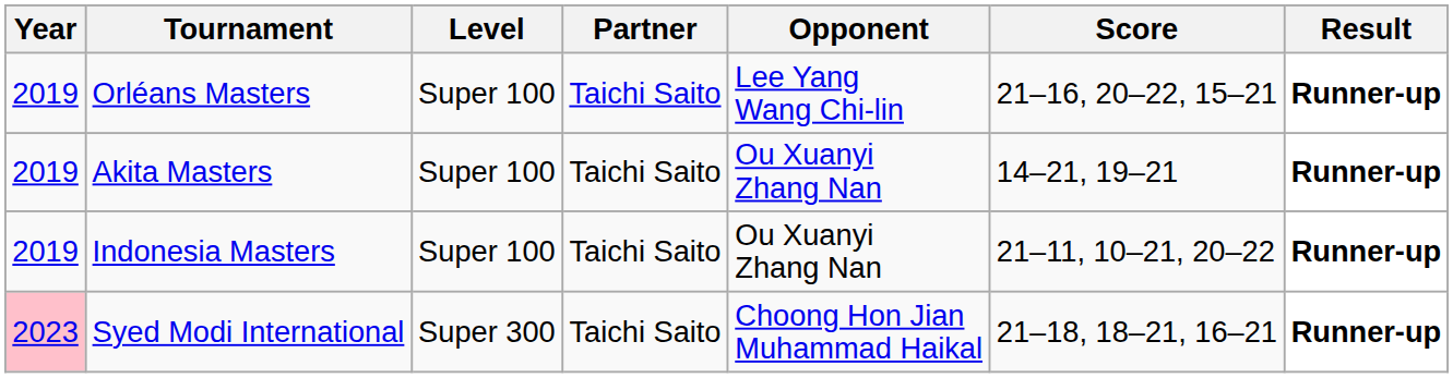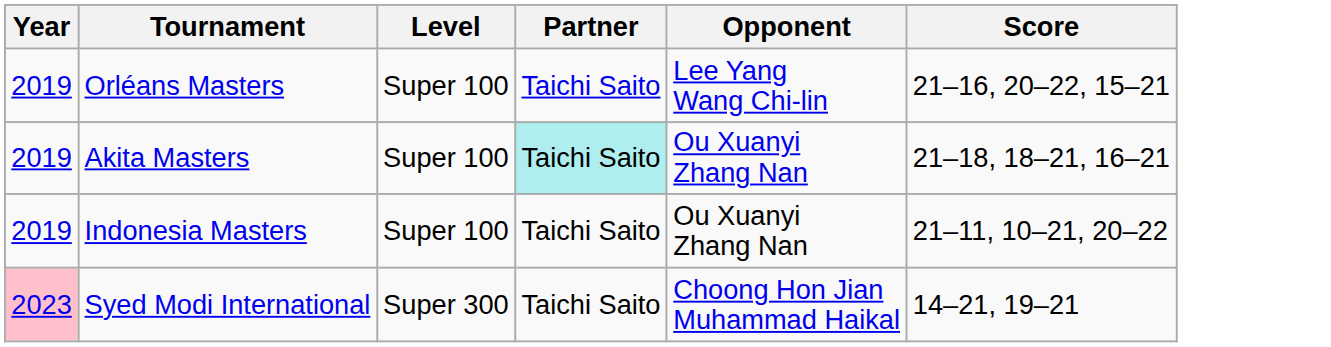 <table class="sortable wikitable" style="font-size: 90%;">
 <tr>
 <th>Year</th>
 <th>Tournament</th>
 <th>Level</th>
 <th>Partner</th>
 <th>Opponent</th>
 <th>Score</th>
-<th>Result</th>
 </tr>
 <tr>
 <td align="center"><a href='#'>2019</a></td>
 <td align="left"><a href='#'>Orléans Masters</a></td>
 <td align="left">Super 100</td>
 <td align="left"> <a href='#'>Taichi Saito</a></td>
 <td align="left"> <a href='#'>Lee Yang</a><br> <a href='#'>Wang Chi-lin</a></td>
 <td align="left">21–16, 20–22, 15–21</td>
-<td style="text-align:left; background:white"> <strong>Runner-up</strong></td>
 </tr>
 <tr>
 <td align="center"><a href='#'>2019</a></td>
 <td align="left"><a href='#'>Akita Masters</a></td>
 <td align="left">Super 100</td>
-<td align="left"> Taichi Saito</td>
+<td align="left" style="background: paleturquoise;"> Taichi Saito</td>
 <td align="left"> <a href='#'>Ou Xuanyi</a><br> <a href='#'>Zhang Nan</a></td>
-<td align="left">14–21, 19–21</td>
-<td style="text-align:left; background:white"> <strong>Runner-up</strong></td>
+<td align="left">21–18, 18–21, 16–21</td>
 </tr>
 <tr>
 <td align="center"><a href='#'>2019</a></td>
 <td align="left"><a href='#'>Indonesia Masters</a></td>
 <td align="left">Super 100</td>
 <td align="left"> Taichi Saito</td>
 <td align="left"> Ou Xuanyi<br> Zhang Nan</td>
 <td align="left">21–11, 10–21, 20–22</td>
-<td style="text-align:left; background:white"> <strong>Runner-up</strong></td>
 </tr>
 <tr>
 <td align="center" style="background: pink;"><a href='#'>2023</a></td>
 <td align="left"><a href='#'>Syed Modi International</a></td>
 <td align="left">Super 300</td>
 <td align="left"> Taichi Saito</td>
 <td align="left"> <a href='#'>Choong Hon Jian</a><br> <a href='#'>Muhammad Haikal</a></td>
-<td align="left">21–18, 18–21, 16–21</td>
-<td style="text-align:left; background:white"> <strong>Runner-up</strong></td>
+<td align="left">14–21, 19–21</td>
 </tr>
 </table>
